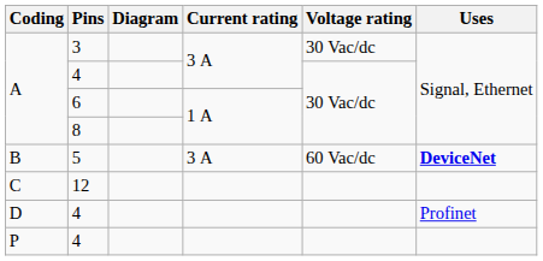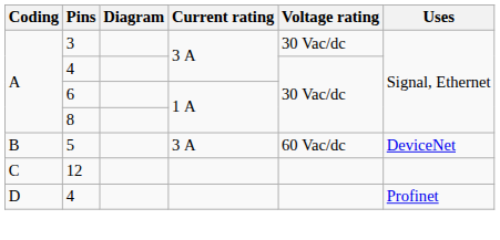 <table class="wikitable">
 <tr>
 <th>Coding</th>
 <th>Pins</th>
 <th>Diagram</th>
 <th>Current rating</th>
 <th>Voltage rating</th>
 <th>Uses</th>
 </tr>
 <tr>
 <td rowspan=4>A</td>
 <td>3</td>
 <td></td>
 <td rowspan=2>3 A</td>
 <td>30 Vac/dc</td>
 <td rowspan=4>Signal, Ethernet</td>
 </tr>
 <tr>
 <td>4</td>
 <td></td>
 <td rowspan=3>30 Vac/dc</td>
 </tr>
 <tr>
 <td>6</td>
 <td></td>
 <td rowspan=2>1 A</td>
 </tr>
 <tr>
 <td>8</td>
 <td></td>
 </tr>
 <tr>
 <td>B</td>
 <td>5</td>
 <td></td>
 <td>3 A</td>
 <td>60 Vac/dc</td>
-<td><strong><a href='#'>DeviceNet</a></strong></td>
+<td><a href='#'>DeviceNet</a></td>
 </tr>
 <tr>
 <td>C</td>
 <td>12</td>
 <td></td>
 <td></td>
 <td></td>
 <td></td>
 </tr>
 <tr>
 <td>D</td>
 <td>4</td>
 <td></td>
 <td></td>
 <td></td>
 <td><a href='#'>Profinet</a></td>
 </tr>
-<tr>
-<td>P</td>
-<td>4</td>
-<td></td>
-<td></td>
-<td></td>
-<td></td>
-</tr>
 </table>
